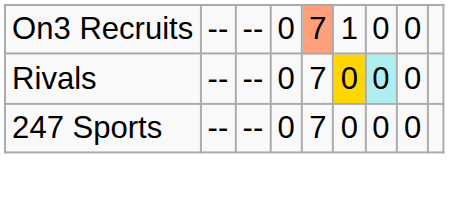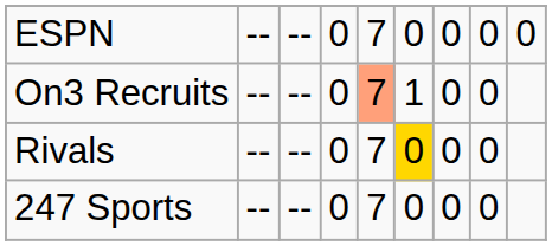 <table class="wikitable">
 <tr>
+</tr>
+<tr>
+<td>ESPN </td>
+<td>--</td>
+<td>--</td>
+<td>0</td>
+<td>7</td>
+<td>0</td>
+<td>0</td>
+<td>0</td>
+<td>0</td>
 </tr>
 <tr>
 <td>On3 Recruits </td>
 <td>--</td>
 <td>--</td>
 <td>0</td>
 <td style="background: lightsalmon;">7</td>
 <td>1</td>
 <td>0</td>
 <td>0</td>
 <td></td>
 </tr>
 <tr>
 <td>Rivals </td>
 <td>--</td>
 <td>--</td>
 <td>0</td>
 <td>7</td>
 <td style="background: gold;">0</td>
-<td style="background: paleturquoise;">0</td>
+<td>0</td>
 <td>0</td>
 <td></td>
 </tr>
 <tr>
 <td>247 Sports </td>
 <td>--</td>
 <td>--</td>
 <td>0</td>
 <td>7</td>
 <td>0</td>
 <td>0</td>
 <td>0</td>
 <td></td>
 </tr>
 </table>
